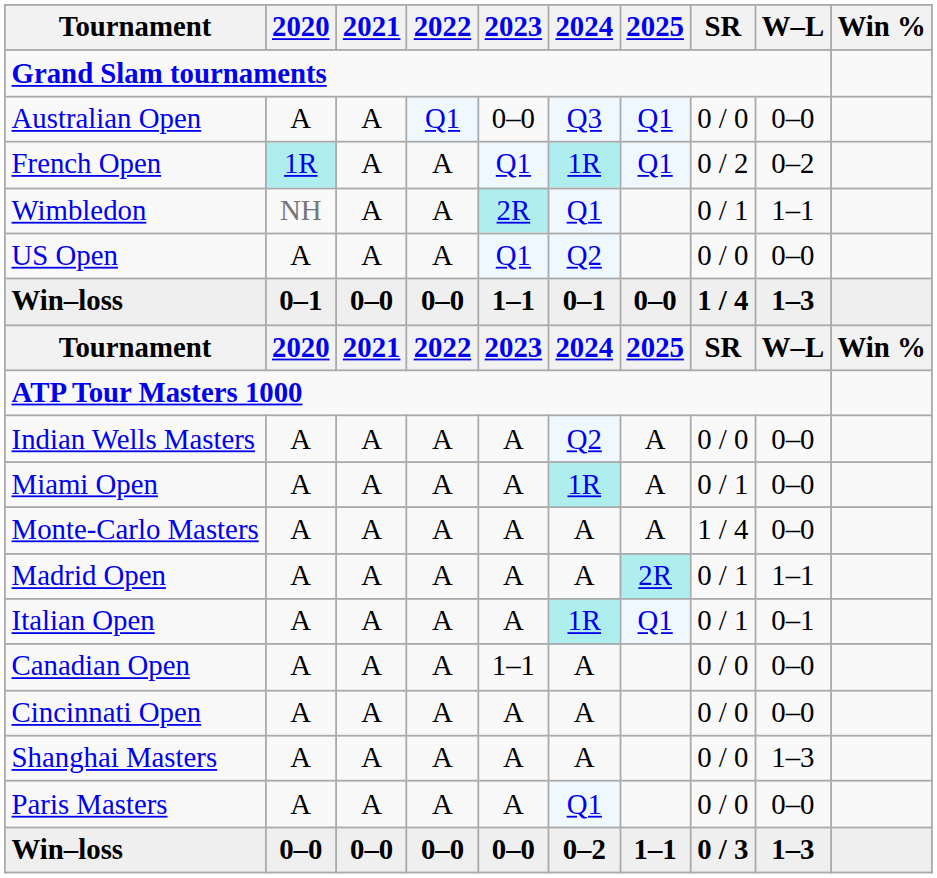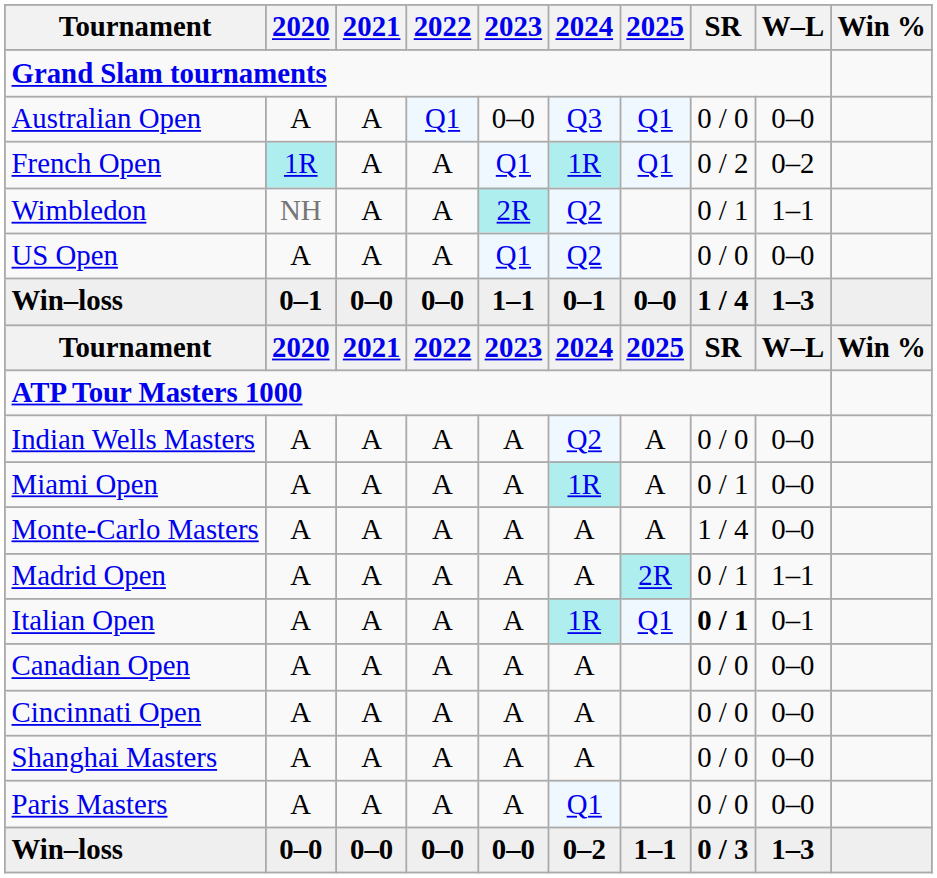 <table class=wikitable style=text-align:center>
 <tr>
 <th>Tournament</th>
 <th><a href='#'>2020</a></th>
 <th><a href='#'>2021</a></th>
 <th><a href='#'>2022</a></th>
 <th><a href='#'>2023</a></th>
 <th><a href='#'>2024</a></th>
 <th><a href='#'>2025</a></th>
 <th>SR</th>
 <th>W–L</th>
 <th>Win %</th>
 </tr>
 <tr>
 <td colspan="9" style="text-align:left"><a href='#'><strong>Grand Slam tournaments</strong></a></td>
 </tr>
 <tr>
 <td align=left><a href='#'>Australian Open</a></td>
 <td>A</td>
 <td>A</td>
 <td bgcolor=f0f8ff><a href='#'>Q1</a></td>
 <td>0–0</td>
 <td bgcolor=f0f8ff><a href='#'>Q3</a></td>
 <td bgcolor=f0f8ff><a href='#'>Q1</a></td>
 <td>0 / 0</td>
 <td>0–0</td>
 <td></td>
 </tr>
 <tr>
 <td align=left><a href='#'>French Open</a></td>
 <td bgcolor=afeeee><a href='#'>1R</a></td>
 <td>A</td>
 <td>A</td>
 <td bgcolor=f0f8ff><a href='#'>Q1</a></td>
 <td bgcolor=afeeee><a href='#'>1R</a></td>
 <td bgcolor=f0f8ff><a href='#'>Q1</a></td>
 <td>0 / 2</td>
 <td>0–2</td>
 <td></td>
 </tr>
 <tr>
 <td align=left><a href='#'>Wimbledon</a></td>
 <td style=color:#767676>NH</td>
 <td>A</td>
 <td>A</td>
 <td bgcolor=afeeee><a href='#'>2R</a></td>
-<td bgcolor=f0f8ff><a href='#'>Q1</a></td>
+<td bgcolor=f0f8ff><a href='#'>Q2</a></td>
 <td></td>
 <td>0 / 1</td>
 <td>1–1</td>
 <td></td>
 </tr>
 <tr>
 <td align=left><a href='#'>US Open</a></td>
 <td>A</td>
 <td>A</td>
 <td>A</td>
 <td bgcolor=f0f8ff><a href='#'>Q1</a></td>
 <td bgcolor=f0f8ff><a href='#'>Q2</a></td>
 <td></td>
 <td>0 / 0</td>
 <td>0–0</td>
 <td></td>
 </tr>
 <tr style=font-weight:bold;background:#efefef>
 <td style=text-align:left>Win–loss</td>
 <td>0–1</td>
 <td>0–0</td>
 <td>0–0</td>
 <td>1–1</td>
 <td>0–1</td>
 <td>0–0</td>
 <td>1 / 4</td>
 <td>1–3</td>
 <td></td>
 </tr>
 <tr>
 <th>Tournament</th>
 <th><a href='#'>2020</a></th>
 <th><a href='#'>2021</a></th>
 <th><a href='#'>2022</a></th>
 <th><a href='#'>2023</a></th>
 <th><a href='#'>2024</a></th>
 <th><a href='#'>2025</a></th>
 <th>SR</th>
 <th>W–L</th>
 <th>Win %</th>
 </tr>
 <tr>
 <td colspan="9" align="left"><strong><a href='#'>ATP Tour Masters 1000</a></strong></td>
 </tr>
 <tr>
 <td align=left><a href='#'>Indian Wells Masters</a></td>
 <td>A</td>
 <td>A</td>
 <td>A</td>
 <td>A</td>
 <td bgcolor=f0f8ff><a href='#'>Q2</a></td>
 <td>A</td>
 <td>0 / 0</td>
 <td>0–0</td>
 <td></td>
 </tr>
 <tr>
 <td align=left><a href='#'>Miami Open</a></td>
 <td>A</td>
 <td>A</td>
 <td>A</td>
 <td>A</td>
 <td bgcolor=afeeee><a href='#'>1R</a></td>
 <td>A</td>
 <td>0 / 1</td>
 <td>0–0</td>
 <td></td>
 </tr>
 <tr>
 <td style=text-align:left><a href='#'>Monte-Carlo Masters</a></td>
 <td>A</td>
 <td>A</td>
 <td>A</td>
 <td>A</td>
 <td>A</td>
 <td>A</td>
 <td>1 / 4</td>
 <td>0–0</td>
 <td></td>
 </tr>
 <tr>
 <td align=left><a href='#'>Madrid Open</a></td>
 <td>A</td>
 <td>A</td>
 <td>A</td>
 <td>A</td>
 <td>A</td>
 <td bgcolor=afeeee><a href='#'>2R</a></td>
 <td>0 / 1</td>
 <td>1–1</td>
 <td></td>
 </tr>
 <tr>
 <td style=text-align:left><a href='#'>Italian Open</a></td>
 <td>A</td>
 <td>A</td>
 <td>A</td>
 <td>A</td>
 <td bgcolor=afeeee><a href='#'>1R</a></td>
 <td bgcolor=f0f8ff><a href='#'>Q1</a></td>
-<td>0 / 1</td>
+<td><strong>0 / 1</strong></td>
 <td>0–1</td>
 <td></td>
 </tr>
 <tr>
 <td style=text-align:left><a href='#'>Canadian Open</a></td>
 <td>A</td>
 <td>A</td>
 <td>A</td>
-<td>1–1</td>
+<td>A</td>
 <td>A</td>
 <td></td>
 <td>0 / 0</td>
 <td>0–0</td>
 <td></td>
 </tr>
 <tr>
 <td style=text-align:left><a href='#'>Cincinnati Open</a></td>
 <td>A</td>
 <td>A</td>
 <td>A</td>
 <td>A</td>
 <td>A</td>
 <td></td>
 <td>0 / 0</td>
 <td>0–0</td>
 <td></td>
 </tr>
 <tr>
 <td style=text-align:left><a href='#'>Shanghai Masters</a></td>
 <td>A</td>
 <td>A</td>
 <td>A</td>
 <td>A</td>
 <td>A</td>
 <td></td>
 <td>0 / 0</td>
-<td>1–3</td>
+<td>0–0</td>
 <td></td>
 </tr>
 <tr>
 <td style=text-align:left><a href='#'>Paris Masters</a></td>
 <td>A</td>
 <td>A</td>
 <td>A</td>
 <td>A</td>
 <td bgcolor=f0f8ff><a href='#'>Q1</a></td>
 <td></td>
 <td>0 / 0</td>
 <td>0–0</td>
 <td></td>
 </tr>
 <tr style=background:#efefef;font-weight:bold>
 <td align=left>Win–loss</td>
 <td>0–0</td>
 <td>0–0</td>
 <td>0–0</td>
 <td>0–0</td>
 <td>0–2</td>
 <td>1–1</td>
 <td>0 / 3</td>
 <td>1–3</td>
 <td></td>
 </tr>
 </table>
